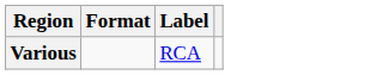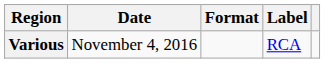 <table class="wikitable plainrowheaders">
 <tr>
 <th scope="col">Region</th>
+<th scope="col">Date</th>
 <th scope="col">Format</th>
 <th scope="col">Label</th>
 <th scope="col"></th>
 </tr>
 <tr>
 <th scope="row">Various</th>
+<td>November 4, 2016</td>
 <td></td>
 <td><a href='#'>RCA</a></td>
 <td align="center"></td>
 </tr>
 </table>
